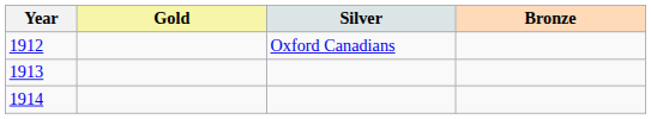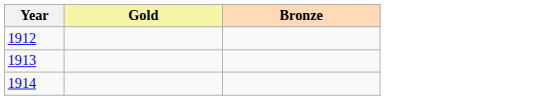 <table class="wikitable sortable">
 <tr bgcolor="#efefef" align="left">
 <th width=60>Year</th>
 <th width=170 style="background-color: #F7F6A8;"> Gold</th>
-<th width=170 style="background-color: #DCE5E5;"> Silver</th>
 <th width=170 style="background-color: #FFDAB9;"> Bronze</th>
 </tr>
 <tr>
 <td><a href='#'>1912</a></td>
 <td></td>
-<td> <a href='#'>Oxford Canadians</a></td>
 <td></td>
 </tr>
 <tr>
 <td><a href='#'>1913</a></td>
-<td></td>
 <td></td>
 <td></td>
 </tr>
 <tr>
 <td><a href='#'>1914</a></td>
 <td></td>
 <td></td>
-<td></td>
 </tr>
 </table>
